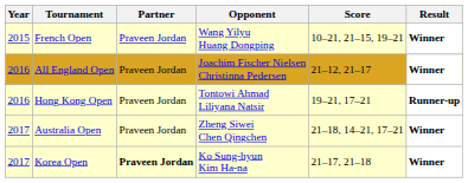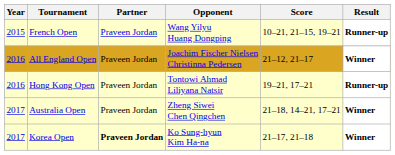 <table class="sortable wikitable" style="font-size: 90%">
 <tr>
 <th>Year</th>
 <th>Tournament</th>
 <th>Partner</th>
 <th>Opponent</th>
 <th>Score</th>
 <th>Result</th>
 </tr>
 <tr style="background:#FFFFCC">
 <td align="center"><a href='#'>2015</a></td>
 <td align="left"><a href='#'>French Open</a></td>
 <td align="left"> <a href='#'>Praveen Jordan</a></td>
 <td align="left"> <a href='#'>Wang Yilyu</a><br> <a href='#'>Huang Dongping</a></td>
 <td align="left">10–21, 21–15, 19–21</td>
-<td style="text-align:left; background:white"> <strong>Winner</strong></td>
+<td style="text-align:left; background:white"> <strong>Runner-up</strong></td>
 </tr>
 <tr style="background:#DAA520">
 <td align="center"><a href='#'>2016</a></td>
 <td align="left"><a href='#'>All England Open</a></td>
 <td align="left"> Praveen Jordan</td>
 <td align="left"> <a href='#'>Joachim Fischer Nielsen</a><br> <a href='#'>Christinna Pedersen</a></td>
 <td align="left">21–12, 21–17</td>
 <td style="text-align:left; background:white"> <strong>Winner</strong></td>
 </tr>
 <tr style="background:#FFFFCC">
 <td align="center"><a href='#'>2016</a></td>
 <td align="left"><a href='#'>Hong Kong Open</a></td>
 <td align="left"> Praveen Jordan</td>
 <td align="left"> <a href='#'>Tontowi Ahmad</a><br> <a href='#'>Liliyana Natsir</a></td>
 <td align="left">19–21, 17–21</td>
 <td style="text-align:left; background:white"> <strong>Runner-up</strong></td>
 </tr>
 <tr style="background:#FFFFCC">
 <td align="center"><a href='#'>2017</a></td>
 <td align="left"><a href='#'>Australia Open</a></td>
 <td align="left"> Praveen Jordan</td>
 <td align="left"> <a href='#'>Zheng Siwei</a><br> <a href='#'>Chen Qingchen</a></td>
 <td align="left">21–18, 14–21, 17–21</td>
 <td style="text-align:left; background:white"> <strong>Winner</strong></td>
 </tr>
 <tr style="background:#FFFFCC">
 <td align="center"><a href='#'>2017</a></td>
 <td align="left"><a href='#'>Korea Open</a></td>
 <td align="left"><strong> Praveen Jordan</strong></td>
 <td align="left"> <a href='#'>Ko Sung-hyun</a><br> <a href='#'>Kim Ha-na</a></td>
 <td align="left">21–17, 21–18</td>
 <td style="text-align:left; background:white"> <strong>Winner</strong></td>
 </tr>
 </table>
